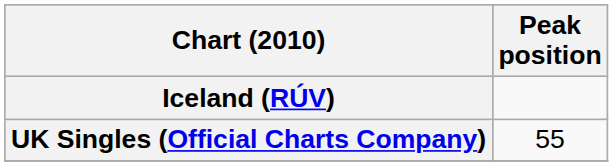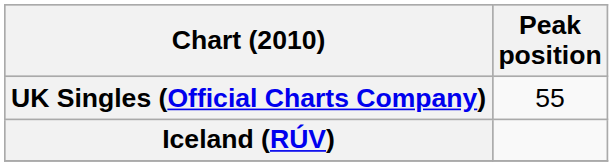 <table class="wikitable sortable plainrowheaders">
 <tr>
 <th scope="col">Chart (2010)</th>
 <th scope="col">Peak<br>position</th>
 </tr>
 <tr>
+<th scope="row">UK Singles (<a href='#'>Official Charts Company</a>)</th>
+<td style="text-align:center;">55</td>
+</tr>
+<tr>
 <th scope="row">Iceland (<a href='#'>RÚV</a>)</th>
 <td></td>
 </tr>
 <tr>
-<th scope="row">UK Singles (<a href='#'>Official Charts Company</a>)</th>
-<td style="text-align:center;">55</td>
-</tr>
-<tr>
 </tr>
 </table>
